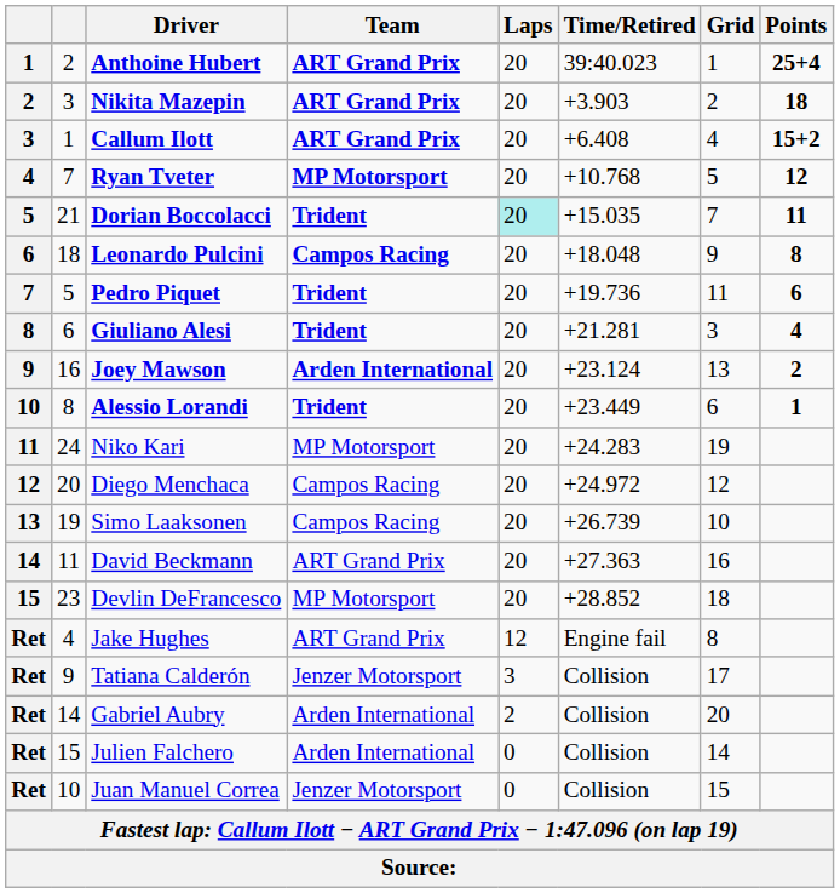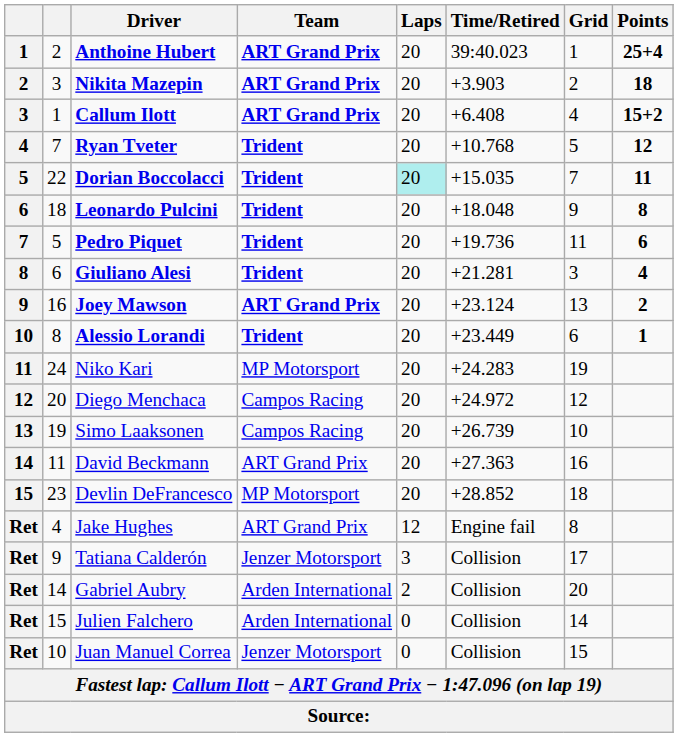 <table class="wikitable" style="font-size: 85%;">
 <tr>
 <th></th>
 <th></th>
 <th>Driver</th>
 <th>Team</th>
 <th>Laps</th>
 <th>Time/Retired</th>
 <th>Grid</th>
 <th>Points</th>
 </tr>
 <tr>
 <th>1</th>
 <td align="center">2</td>
 <td><strong> <a href='#'>Anthoine Hubert</a></strong></td>
 <td><strong><a href='#'>ART Grand Prix</a></strong></td>
 <td>20</td>
 <td>39:40.023</td>
 <td>1</td>
 <td align="center"><strong>25+4</strong></td>
 </tr>
 <tr>
 <th>2</th>
 <td align="center">3</td>
 <td><strong> <a href='#'>Nikita Mazepin</a></strong></td>
 <td><strong><a href='#'>ART Grand Prix</a></strong></td>
 <td>20</td>
 <td>+3.903</td>
 <td>2</td>
 <td align="center"><strong>18</strong></td>
 </tr>
 <tr>
 <th>3</th>
 <td align="center">1</td>
 <td><strong> <a href='#'>Callum Ilott</a></strong></td>
 <td><strong><a href='#'>ART Grand Prix</a></strong></td>
 <td>20</td>
 <td>+6.408</td>
 <td>4</td>
 <td align="center"><strong>15+2</strong></td>
 </tr>
 <tr>
 <th>4</th>
 <td align="center">7</td>
 <td><strong> <a href='#'>Ryan Tveter</a></strong></td>
-<td><strong><a href='#'>MP Motorsport</a></strong></td>
+<td><strong><a href='#'>Trident</a></strong></td>
 <td>20</td>
 <td>+10.768</td>
 <td>5</td>
 <td align="center"><strong>12</strong></td>
 </tr>
 <tr>
 <th>5</th>
-<td align="center">21</td>
+<td align="center">22</td>
 <td><strong> <a href='#'>Dorian Boccolacci</a></strong></td>
 <td><strong><a href='#'>Trident</a></strong></td>
 <td style="background: paleturquoise;">20</td>
 <td>+15.035</td>
 <td>7</td>
 <td align="center"><strong>11</strong></td>
 </tr>
 <tr>
 <th>6</th>
 <td align="center">18</td>
 <td><strong> <a href='#'>Leonardo Pulcini</a></strong></td>
-<td><strong><a href='#'>Campos Racing</a></strong></td>
+<td><strong><a href='#'>Trident</a></strong></td>
 <td>20</td>
 <td>+18.048</td>
 <td>9</td>
 <td align="center"><strong>8</strong></td>
 </tr>
 <tr>
 <th>7</th>
 <td align="center">5</td>
 <td><strong> <a href='#'>Pedro Piquet</a></strong></td>
 <td><strong><a href='#'>Trident</a></strong></td>
 <td>20</td>
 <td>+19.736</td>
 <td>11</td>
 <td align="center"><strong>6</strong></td>
 </tr>
 <tr>
 <th>8</th>
 <td align="center">6</td>
 <td><strong> <a href='#'>Giuliano Alesi</a></strong></td>
 <td><strong><a href='#'>Trident</a></strong></td>
 <td>20</td>
 <td>+21.281</td>
 <td>3</td>
 <td align="center"><strong>4</strong></td>
 </tr>
 <tr>
 <th>9</th>
 <td align="center">16</td>
 <td><strong> <a href='#'>Joey Mawson</a></strong></td>
-<td><strong><a href='#'>Arden International</a></strong></td>
+<td><strong><a href='#'>ART Grand Prix</a></strong></td>
 <td>20</td>
 <td>+23.124</td>
 <td>13</td>
 <td align="center"><strong>2</strong></td>
 </tr>
 <tr>
 <th>10</th>
 <td align="center">8</td>
 <td><strong> <a href='#'>Alessio Lorandi</a></strong></td>
 <td><strong><a href='#'>Trident</a></strong></td>
 <td>20</td>
 <td>+23.449</td>
 <td>6</td>
 <td align="center"><strong>1</strong></td>
 </tr>
 <tr>
 <th>11</th>
 <td align="center">24</td>
 <td> <a href='#'>Niko Kari</a></td>
 <td><a href='#'>MP Motorsport</a></td>
 <td>20</td>
 <td>+24.283</td>
 <td>19</td>
 <td></td>
 </tr>
 <tr>
 <th>12</th>
 <td align="center">20</td>
 <td> <a href='#'>Diego Menchaca</a></td>
 <td><a href='#'>Campos Racing</a></td>
 <td>20</td>
 <td>+24.972</td>
 <td>12</td>
 <td></td>
 </tr>
 <tr>
 <th>13</th>
 <td align="center">19</td>
 <td> <a href='#'>Simo Laaksonen</a></td>
 <td><a href='#'>Campos Racing</a></td>
 <td>20</td>
 <td>+26.739</td>
 <td>10</td>
 <td></td>
 </tr>
 <tr>
 <th>14</th>
 <td align="center">11</td>
 <td> <a href='#'>David Beckmann</a></td>
 <td><a href='#'>ART Grand Prix</a></td>
 <td>20</td>
 <td>+27.363</td>
 <td>16</td>
 <td></td>
 </tr>
 <tr>
 <th>15</th>
 <td align="center">23</td>
 <td> <a href='#'>Devlin DeFrancesco</a></td>
 <td><a href='#'>MP Motorsport</a></td>
 <td>20</td>
 <td>+28.852</td>
 <td>18</td>
 <td></td>
 </tr>
 <tr>
 <th>Ret</th>
 <td align="center">4</td>
 <td> <a href='#'>Jake Hughes</a></td>
 <td><a href='#'>ART Grand Prix</a></td>
 <td>12</td>
 <td>Engine fail</td>
 <td>8</td>
 <td></td>
 </tr>
 <tr>
 <th>Ret</th>
 <td align="center">9</td>
 <td> <a href='#'>Tatiana Calderón</a></td>
 <td><a href='#'>Jenzer Motorsport</a></td>
 <td>3</td>
 <td>Collision</td>
 <td>17</td>
 <td></td>
 </tr>
 <tr>
 <th>Ret</th>
 <td align="center">14</td>
 <td> <a href='#'>Gabriel Aubry</a></td>
 <td><a href='#'>Arden International</a></td>
 <td>2</td>
 <td>Collision</td>
 <td>20</td>
 <td></td>
 </tr>
 <tr>
 <th>Ret</th>
 <td align="center">15</td>
 <td> <a href='#'>Julien Falchero</a></td>
 <td><a href='#'>Arden International</a></td>
 <td>0</td>
 <td>Collision</td>
 <td>14</td>
 <td></td>
 </tr>
 <tr>
 <th>Ret</th>
 <td align="center">10</td>
 <td> <a href='#'>Juan Manuel Correa</a></td>
 <td><a href='#'>Jenzer Motorsport</a></td>
 <td>0</td>
 <td>Collision</td>
 <td>15</td>
 <td></td>
 </tr>
 <tr>
 <th colspan="8"><em>Fastest lap: <strong><a href='#'>Callum Ilott</a> − <a href='#'>ART Grand Prix</a> − 1:47.096 (on lap 19)<strong><em></th>
 </tr>
 <tr>
 <th colspan="8">Source:</th>
 </tr>
 </table>
